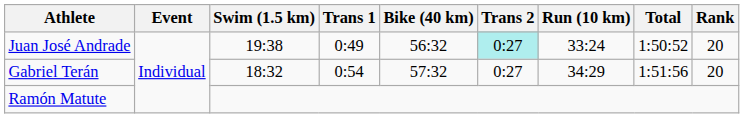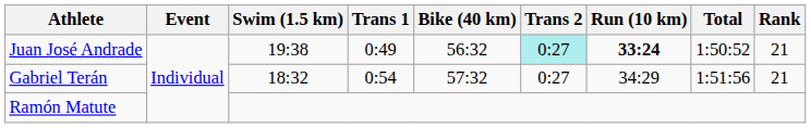 <table class="wikitable" style="font-size:90%">
 <tr>
 <th>Athlete</th>
 <th>Event</th>
 <th>Swim (1.5 km)</th>
 <th>Trans 1</th>
 <th>Bike (40 km)</th>
 <th>Trans 2</th>
 <th>Run (10 km)</th>
 <th>Total</th>
 <th>Rank</th>
 </tr>
 <tr align=center>
 <td align=left><a href='#'>Juan José Andrade</a></td>
 <td rowspan="3"><a href='#'>Individual</a></td>
 <td>19:38</td>
 <td>0:49</td>
 <td>56:32</td>
 <td style="background: paleturquoise;">0:27</td>
-<td>33:24</td>
+<td><strong>33:24</strong></td>
 <td>1:50:52</td>
-<td>20</td>
+<td>21</td>
 </tr>
 <tr align=center>
 <td align=left><a href='#'>Gabriel Terán</a></td>
 <td>18:32</td>
 <td>0:54</td>
 <td>57:32</td>
 <td>0:27</td>
 <td>34:29</td>
 <td>1:51:56</td>
-<td>20</td>
+<td>21</td>
 </tr>
 <tr align=center>
 <td align=left><a href='#'>Ramón Matute</a></td>
 <td colspan=7></td>
 </tr>
 </table>
